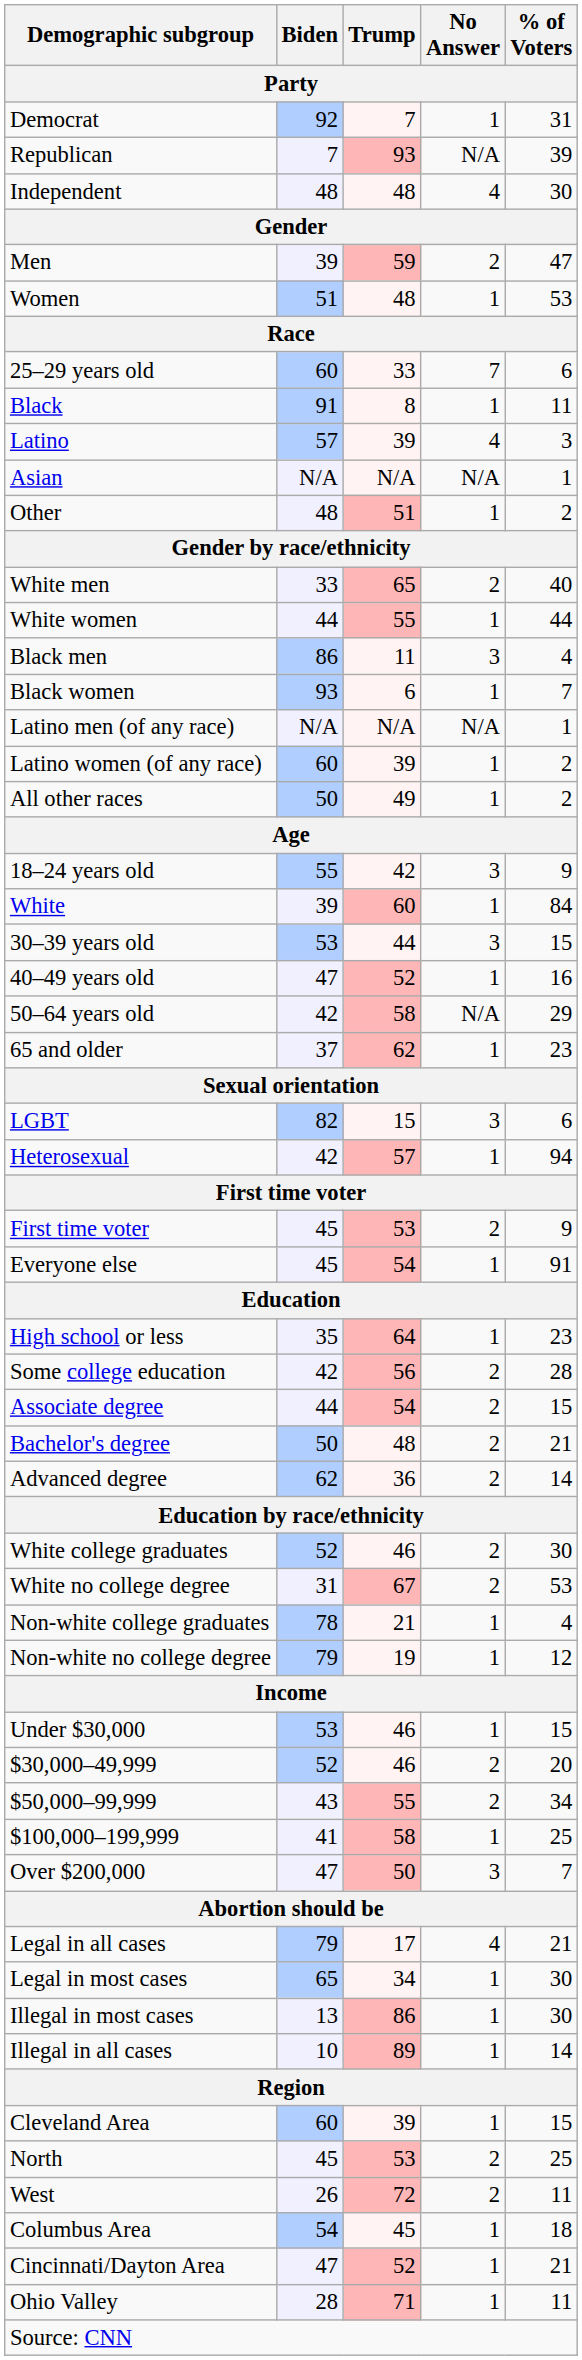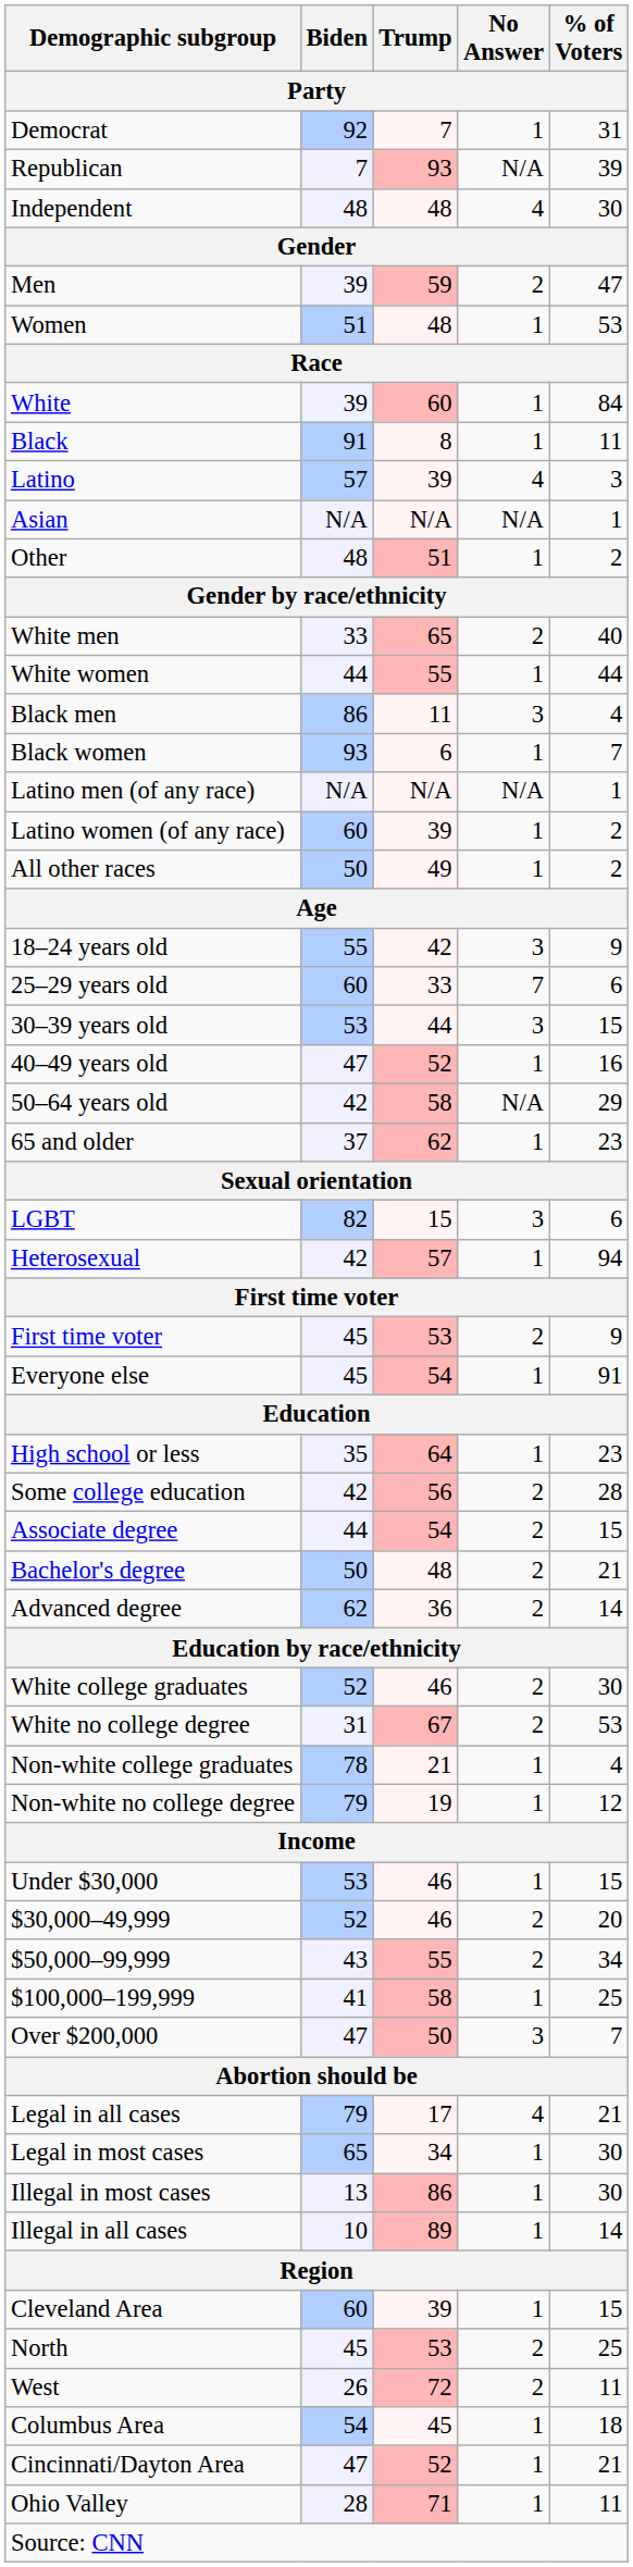 <table class="wikitable">
 <tr>
 <th>Demographic subgroup</th>
 <th>Biden</th>
 <th>Trump</th>
 <th>No<br>Answer</th>
 <th>% of<br>Voters</th>
 </tr>
 <tr>
 <th colspan="5">Party</th>
 </tr>
 <tr>
 <td>Democrat</td>
 <td style="text-align:right; background:#b0ceff;">92</td>
 <td style="text-align:right; background:#fff3f3;">7</td>
 <td style="text-align:right;">1</td>
 <td style="text-align:right;">31</td>
 </tr>
 <tr>
 <td>Republican</td>
 <td style="text-align:right; background:#f0f0ff;">7</td>
 <td style="text-align:right; background:#ffb6b6;">93</td>
 <td style="text-align:right;">N/A</td>
 <td style="text-align:right;">39</td>
 </tr>
 <tr>
 <td>Independent</td>
 <td style="text-align:right; background:#f0f0ff;">48</td>
 <td style="text-align:right; background:#fff3f3;">48</td>
 <td style="text-align:right;">4</td>
 <td style="text-align:right;">30</td>
 </tr>
 <tr>
 <th colspan="5">Gender</th>
 </tr>
 <tr>
 <td>Men</td>
 <td style="text-align:right; background:#f0f0ff;">39</td>
 <td style="text-align:right; background:#ffb6b6;">59</td>
 <td style="text-align:right;">2</td>
 <td style="text-align:right;">47</td>
 </tr>
 <tr>
 <td>Women</td>
 <td style="text-align:right; background:#b0ceff;">51</td>
 <td style="text-align:right; background:#fff3f3;">48</td>
 <td style="text-align:right;">1</td>
 <td style="text-align:right;">53</td>
 </tr>
 <tr>
 <th colspan="5">Race</th>
 </tr>
 <tr>
-<td>25–29 years old</td>
-<td style="text-align:right; background:#b0ceff;">60</td>
-<td style="text-align:right; background:#fff3f3;">33</td>
-<td style="text-align:right;">7</td>
-<td style="text-align:right;">6</td>
+<td><a href='#'>White</a></td>
+<td style="text-align:right; background:#f0f0ff;">39</td>
+<td style="text-align:right; background:#ffb6b6;">60</td>
+<td style="text-align:right;">1</td>
+<td style="text-align:right;">84</td>
 </tr>
 <tr>
 <td><a href='#'>Black</a></td>
 <td style="text-align:right; background:#b0ceff;">91</td>
 <td style="text-align:right; background:#fff3f3;">8</td>
 <td style="text-align:right;">1</td>
 <td style="text-align:right;">11</td>
 </tr>
 <tr>
 <td><a href='#'>Latino</a></td>
 <td style="text-align:right; background:#b0ceff;">57</td>
 <td style="text-align:right; background:#fff3f3;">39</td>
 <td style="text-align:right;">4</td>
 <td style="text-align:right;">3</td>
 </tr>
 <tr>
 <td><a href='#'>Asian</a></td>
 <td style="text-align:right; background:#f0f0ff;">N/A</td>
 <td style="text-align:right; background:#fff3f3;">N/A</td>
 <td style="text-align:right;">N/A</td>
 <td style="text-align:right;">1</td>
 </tr>
 <tr>
 <td>Other</td>
 <td style="text-align:right; background:#f0f0ff;">48</td>
 <td style="text-align:right; background:#ffb6b6;">51</td>
 <td style="text-align:right;">1</td>
 <td style="text-align:right;">2</td>
 </tr>
 <tr>
 <th colspan=5>Gender by race/ethnicity</th>
 </tr>
 <tr>
 <td>White men</td>
 <td style="text-align:right; background:#f0f0ff;">33</td>
 <td style="text-align:right; background:#ffb6b6;">65</td>
 <td style="text-align:right;">2</td>
 <td style="text-align:right;">40</td>
 </tr>
 <tr>
 <td>White women</td>
 <td style="text-align:right; background:#f0f0ff;">44</td>
 <td style="text-align:right; background:#ffb6b6;">55</td>
 <td style="text-align:right;">1</td>
 <td style="text-align:right;">44</td>
 </tr>
 <tr>
 <td>Black men</td>
 <td style="text-align:right; background:#b0ceff;">86</td>
 <td style="text-align:right; background:#fff3f3;">11</td>
 <td style="text-align:right;">3</td>
 <td style="text-align:right;">4</td>
 </tr>
 <tr>
 <td>Black women</td>
 <td style="text-align:right; background:#b0ceff;">93</td>
 <td style="text-align:right; background:#fff3f3;">6</td>
 <td style="text-align:right;">1</td>
 <td style="text-align:right;">7</td>
 </tr>
 <tr>
 <td>Latino men (of any race)</td>
 <td style="text-align:right; background:#f0f0ff;">N/A</td>
 <td style="text-align:right; background:#fff3f3;">N/A</td>
 <td style="text-align:right;">N/A</td>
 <td style="text-align:right;">1</td>
 </tr>
 <tr>
 <td>Latino women (of any race)</td>
 <td style="text-align:right; background:#b0ceff;">60</td>
 <td style="text-align:right; background:#fff3f3;">39</td>
 <td style="text-align:right;">1</td>
 <td style="text-align:right;">2</td>
 </tr>
 <tr>
 <td>All other races</td>
 <td style="text-align:right; background:#b0ceff;">50</td>
 <td style="text-align:right; background:#fff3f3;">49</td>
 <td style="text-align:right;">1</td>
 <td style="text-align:right;">2</td>
 </tr>
 <tr>
 <th colspan="5">Age</th>
 </tr>
 <tr>
 <td>18–24 years old</td>
 <td style="text-align:right; background:#b0ceff;">55</td>
 <td style="text-align:right; background:#fff3f3;">42</td>
 <td style="text-align:right;">3</td>
 <td style="text-align:right;">9</td>
 </tr>
 <tr>
-<td><a href='#'>White</a></td>
-<td style="text-align:right; background:#f0f0ff;">39</td>
-<td style="text-align:right; background:#ffb6b6;">60</td>
-<td style="text-align:right;">1</td>
-<td style="text-align:right;">84</td>
+<td>25–29 years old</td>
+<td style="text-align:right; background:#b0ceff;">60</td>
+<td style="text-align:right; background:#fff3f3;">33</td>
+<td style="text-align:right;">7</td>
+<td style="text-align:right;">6</td>
 </tr>
 <tr>
 <td>30–39 years old</td>
 <td style="text-align:right; background:#b0ceff;">53</td>
 <td style="text-align:right; background:#fff3f3;">44</td>
 <td style="text-align:right;">3</td>
 <td style="text-align:right;">15</td>
 </tr>
 <tr>
 <td>40–49 years old</td>
 <td style="text-align:right; background:#f0f0ff;">47</td>
 <td style="text-align:right; background:#ffb6b6;">52</td>
 <td style="text-align:right;">1</td>
 <td style="text-align:right;">16</td>
 </tr>
 <tr>
 <td>50–64 years old</td>
 <td style="text-align:right; background:#f0f0ff;">42</td>
 <td style="text-align:right; background:#ffb6b6;">58</td>
 <td style="text-align:right;">N/A</td>
 <td style="text-align:right;">29</td>
 </tr>
 <tr>
 <td>65 and older</td>
 <td style="text-align:right; background:#f0f0ff;">37</td>
 <td style="text-align:right; background:#ffb6b6;">62</td>
 <td style="text-align:right;">1</td>
 <td style="text-align:right;">23</td>
 </tr>
 <tr>
 <th colspan=5>Sexual orientation</th>
 </tr>
 <tr>
 <td><a href='#'>LGBT</a></td>
 <td style="text-align:right; background:#b0ceff;">82</td>
 <td style="text-align:right; background:#fff3f3;">15</td>
 <td style="text-align:right;">3</td>
 <td style="text-align:right;">6</td>
 </tr>
 <tr>
 <td><a href='#'>Heterosexual</a></td>
 <td style="text-align:right; background:#f0f0ff;">42</td>
 <td style="text-align:right; background:#ffb6b6;">57</td>
 <td style="text-align:right;">1</td>
 <td style="text-align:right;">94</td>
 </tr>
 <tr>
 <th colspan=5>First time voter</th>
 </tr>
 <tr>
 <td><a href='#'>First time voter</a></td>
 <td style="text-align:right; background:#f0f0ff;">45</td>
 <td style="text-align:right; background:#ffb6b6;">53</td>
 <td style="text-align:right;">2</td>
 <td style="text-align:right;">9</td>
 </tr>
 <tr>
 <td>Everyone else</td>
 <td style="text-align:right; background:#f0f0ff;">45</td>
 <td style="text-align:right; background:#ffb6b6;">54</td>
 <td style="text-align:right;">1</td>
 <td style="text-align:right;">91</td>
 </tr>
 <tr>
 <th colspan="5">Education</th>
 </tr>
 <tr>
 <td><a href='#'>High school</a> or less</td>
 <td style="text-align:right; background:#f0f0ff;">35</td>
 <td style="text-align:right; background:#ffb6b6;">64</td>
 <td style="text-align:right;">1</td>
 <td style="text-align:right;">23</td>
 </tr>
 <tr>
 <td>Some <a href='#'>college</a> education</td>
 <td style="text-align:right; background:#f0f0ff;">42</td>
 <td style="text-align:right; background:#ffb6b6;">56</td>
 <td style="text-align:right;">2</td>
 <td style="text-align:right;">28</td>
 </tr>
 <tr>
 <td><a href='#'>Associate degree</a></td>
 <td style="text-align:right; background:#f0f0ff;">44</td>
 <td style="text-align:right; background:#ffb6b6;">54</td>
 <td style="text-align:right;">2</td>
 <td style="text-align:right;">15</td>
 </tr>
 <tr>
 <td><a href='#'>Bachelor's degree</a></td>
 <td style="text-align:right; background:#b0ceff;">50</td>
 <td style="text-align:right; background:#fff3f3;">48</td>
 <td style="text-align:right;">2</td>
 <td style="text-align:right;">21</td>
 </tr>
 <tr>
 <td>Advanced degree</td>
 <td style="text-align:right; background:#b0ceff;">62</td>
 <td style="text-align:right; background:#fff3f3;">36</td>
 <td style="text-align:right;">2</td>
 <td style="text-align:right;">14</td>
 </tr>
 <tr>
 <th colspan=5>Education by race/ethnicity</th>
 </tr>
 <tr>
 <td>White college graduates</td>
 <td style="text-align:right; background:#b0ceff;">52</td>
 <td style="text-align:right; background:#fff3f3;">46</td>
 <td style="text-align:right;">2</td>
 <td style="text-align:right;">30</td>
 </tr>
 <tr>
 <td>White no college degree</td>
 <td style="text-align:right; background:#f0f0ff;">31</td>
 <td style="text-align:right; background:#ffb6b6;">67</td>
 <td style="text-align:right;">2</td>
 <td style="text-align:right;">53</td>
 </tr>
 <tr>
 <td>Non-white college graduates</td>
 <td style="text-align:right; background:#b0ceff;">78</td>
 <td style="text-align:right; background:#fff3f3;">21</td>
 <td style="text-align:right;">1</td>
 <td style="text-align:right;">4</td>
 </tr>
 <tr>
 <td>Non-white no college degree</td>
 <td style="text-align:right; background:#b0ceff;">79</td>
 <td style="text-align:right; background:#fff3f3;">19</td>
 <td style="text-align:right;">1</td>
 <td style="text-align:right;">12</td>
 </tr>
 <tr>
 <th colspan=5>Income</th>
 </tr>
 <tr>
 <td>Under $30,000</td>
 <td style="text-align:right; background:#b0ceff;">53</td>
 <td style="text-align:right; background:#fff3f3;">46</td>
 <td style="text-align:right;">1</td>
 <td style="text-align:right;">15</td>
 </tr>
 <tr>
 <td>$30,000–49,999</td>
 <td style="text-align:right; background:#b0ceff;">52</td>
 <td style="text-align:right; background:#fff3f3;">46</td>
 <td style="text-align:right;">2</td>
 <td style="text-align:right;">20</td>
 </tr>
 <tr>
 <td>$50,000–99,999</td>
 <td style="text-align:right; background:#f0f0ff;">43</td>
 <td style="text-align:right; background:#ffb6b6;">55</td>
 <td style="text-align:right;">2</td>
 <td style="text-align:right;">34</td>
 </tr>
 <tr>
 <td>$100,000–199,999</td>
 <td style="text-align:right; background:#f0f0ff;">41</td>
 <td style="text-align:right; background:#ffb6b6;">58</td>
 <td style="text-align:right;">1</td>
 <td style="text-align:right;">25</td>
 </tr>
 <tr>
 <td>Over $200,000</td>
 <td style="text-align:right; background:#f0f0ff;">47</td>
 <td style="text-align:right; background:#ffb6b6;">50</td>
 <td style="text-align:right;">3</td>
 <td style="text-align:right;">7</td>
 </tr>
 <tr>
 <th colspan="5">Abortion should be</th>
 </tr>
 <tr>
 <td>Legal in all cases</td>
 <td style="text-align:right; background:#b0ceff;">79</td>
 <td style="text-align:right; background:#fff3f3;">17</td>
 <td style="text-align:right;">4</td>
 <td style="text-align:right;">21</td>
 </tr>
 <tr>
 <td>Legal in most cases</td>
 <td style="text-align:right; background:#b0ceff;">65</td>
 <td style="text-align:right; background:#fff3f3;">34</td>
 <td style="text-align:right;">1</td>
 <td style="text-align:right;">30</td>
 </tr>
 <tr>
 <td>Illegal in most cases</td>
 <td style="text-align:right; background:#f0f0ff;">13</td>
 <td style="text-align:right; background:#ffb6b6;">86</td>
 <td style="text-align:right;">1</td>
 <td style="text-align:right;">30</td>
 </tr>
 <tr>
 <td>Illegal in all cases</td>
 <td style="text-align:right; background:#f0f0ff;">10</td>
 <td style="text-align:right; background:#ffb6b6;">89</td>
 <td style="text-align:right;">1</td>
 <td style="text-align:right;">14</td>
 </tr>
 <tr>
 <th colspan="5">Region</th>
 </tr>
 <tr>
 <td>Cleveland Area</td>
 <td style="text-align:right; background:#b0ceff;">60</td>
 <td style="text-align:right; background:#fff3f3;">39</td>
 <td style="text-align:right;">1</td>
 <td style="text-align:right;">15</td>
 </tr>
 <tr>
 <td>North</td>
 <td style="text-align:right; background:#f0f0ff;">45</td>
 <td style="text-align:right; background:#ffb6b6;">53</td>
 <td style="text-align:right;">2</td>
 <td style="text-align:right;">25</td>
 </tr>
 <tr>
 <td>West</td>
 <td style="text-align:right; background:#f0f0ff;">26</td>
 <td style="text-align:right; background:#ffb6b6;">72</td>
 <td style="text-align:right;">2</td>
 <td style="text-align:right;">11</td>
 </tr>
 <tr>
 <td>Columbus Area</td>
 <td style="text-align:right; background:#b0ceff;">54</td>
 <td style="text-align:right; background:#fff3f3;">45</td>
 <td style="text-align:right;">1</td>
 <td style="text-align:right;">18</td>
 </tr>
 <tr>
 <td>Cincinnati/Dayton Area</td>
 <td style="text-align:right; background:#f0f0ff;">47</td>
 <td style="text-align:right; background:#ffb6b6;">52</td>
 <td style="text-align:right;">1</td>
 <td style="text-align:right;">21</td>
 </tr>
 <tr>
 <td>Ohio Valley</td>
 <td style="text-align:right; background:#f0f0ff;">28</td>
 <td style="text-align:right; background:#ffb6b6;">71</td>
 <td style="text-align:right;">1</td>
 <td style="text-align:right;">11</td>
 </tr>
 <tr>
 <td colspan="5">Source: <a href='#'>CNN</a></td>
 </tr>
 </table>
